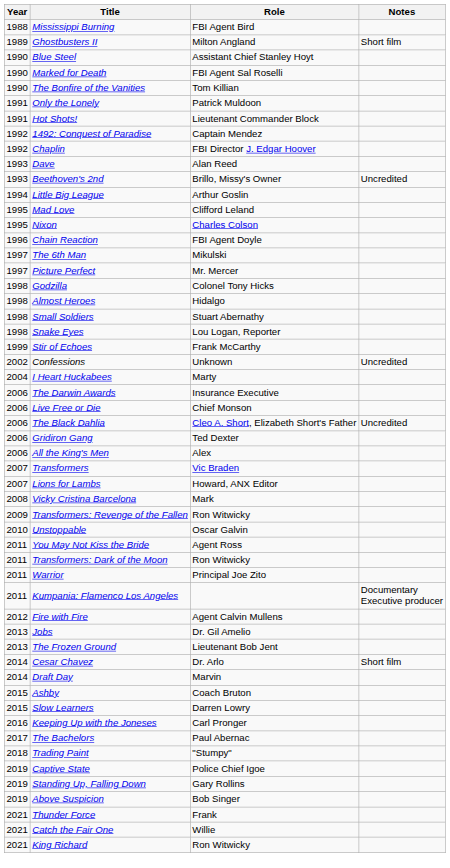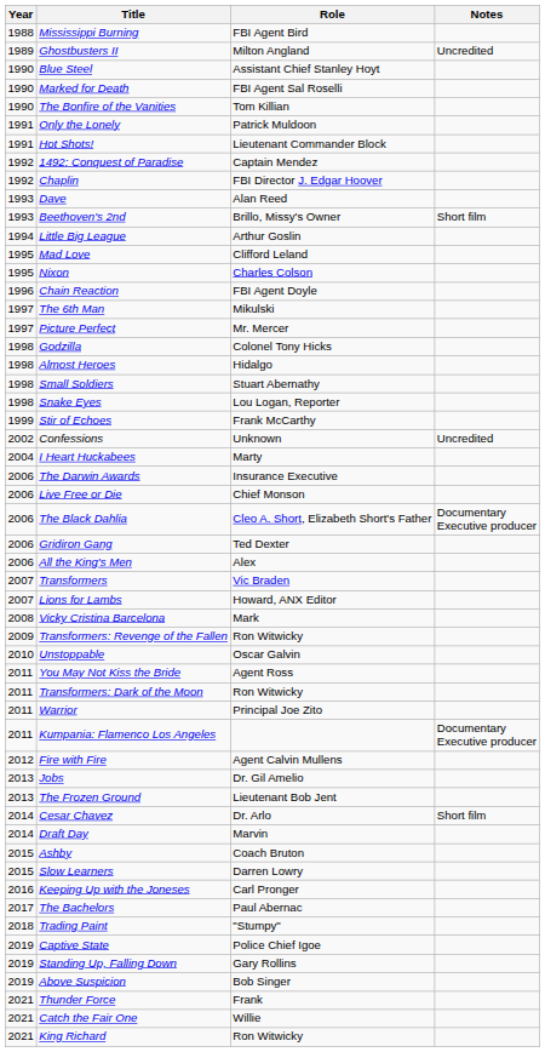 <table class="wikitable">
 <tr>
 <th>Year</th>
 <th>Title</th>
 <th>Role</th>
 <th>Notes</th>
 </tr>
 <tr>
 <td>1988</td>
 <td><em><a href='#'>Mississippi Burning</a></em></td>
 <td>FBI Agent Bird</td>
 <td></td>
 </tr>
 <tr>
 <td>1989</td>
 <td><em><a href='#'>Ghostbusters II</a></em></td>
 <td>Milton Angland</td>
-<td>Short film</td>
+<td>Uncredited</td>
 </tr>
 <tr>
 <td>1990</td>
 <td><em><a href='#'>Blue Steel</a></em></td>
 <td>Assistant Chief Stanley Hoyt</td>
 <td></td>
 </tr>
 <tr>
 <td>1990</td>
 <td><em><a href='#'>Marked for Death</a></em></td>
 <td>FBI Agent Sal Roselli</td>
 <td></td>
 </tr>
 <tr>
 <td>1990</td>
 <td><em><a href='#'>The Bonfire of the Vanities</a></em></td>
 <td>Tom Killian</td>
 <td></td>
 </tr>
 <tr>
 <td>1991</td>
 <td><em><a href='#'>Only the Lonely</a></em></td>
 <td>Patrick Muldoon</td>
 <td></td>
 </tr>
 <tr>
 <td>1991</td>
 <td><em><a href='#'>Hot Shots!</a></em></td>
 <td>Lieutenant Commander Block</td>
 <td></td>
 </tr>
 <tr>
 <td>1992</td>
 <td><em><a href='#'>1492: Conquest of Paradise</a></em></td>
 <td>Captain Mendez</td>
 <td></td>
 </tr>
 <tr>
 <td>1992</td>
 <td><em><a href='#'>Chaplin</a></em></td>
 <td>FBI Director <a href='#'>J. Edgar Hoover</a></td>
 <td></td>
 </tr>
 <tr>
 <td>1993</td>
 <td><em><a href='#'>Dave</a></em></td>
 <td>Alan Reed</td>
 <td></td>
 </tr>
 <tr>
 <td>1993</td>
 <td><em><a href='#'>Beethoven's 2nd</a></em></td>
 <td>Brillo, Missy's Owner</td>
-<td>Uncredited</td>
+<td>Short film</td>
 </tr>
 <tr>
 <td>1994</td>
 <td><em><a href='#'>Little Big League</a></em></td>
 <td>Arthur Goslin</td>
 <td></td>
 </tr>
 <tr>
 <td>1995</td>
 <td><em><a href='#'>Mad Love</a></em></td>
 <td>Clifford Leland</td>
 <td></td>
 </tr>
 <tr>
 <td>1995</td>
 <td><em><a href='#'>Nixon</a></em></td>
 <td><a href='#'>Charles Colson</a></td>
 <td></td>
 </tr>
 <tr>
 <td>1996</td>
 <td><em><a href='#'>Chain Reaction</a></em></td>
 <td>FBI Agent Doyle</td>
 <td></td>
 </tr>
 <tr>
 <td>1997</td>
 <td><em><a href='#'>The 6th Man</a></em></td>
 <td>Mikulski</td>
 <td></td>
 </tr>
 <tr>
 <td>1997</td>
 <td><em><a href='#'>Picture Perfect</a></em></td>
 <td>Mr. Mercer</td>
 <td></td>
 </tr>
 <tr>
 <td>1998</td>
 <td><em><a href='#'>Godzilla</a></em></td>
 <td>Colonel Tony Hicks</td>
 <td></td>
 </tr>
 <tr>
 <td>1998</td>
 <td><em><a href='#'>Almost Heroes</a></em></td>
 <td>Hidalgo</td>
 <td></td>
 </tr>
 <tr>
 <td>1998</td>
 <td><em><a href='#'>Small Soldiers</a></em></td>
 <td>Stuart Abernathy</td>
 <td></td>
 </tr>
 <tr>
 <td>1998</td>
 <td><em><a href='#'>Snake Eyes</a></em></td>
 <td>Lou Logan, Reporter</td>
 <td></td>
 </tr>
 <tr>
 <td>1999</td>
 <td><em><a href='#'>Stir of Echoes</a></em></td>
 <td>Frank McCarthy</td>
 <td></td>
 </tr>
 <tr>
 <td>2002</td>
 <td><em>Confessions</em></td>
 <td>Unknown</td>
 <td>Uncredited</td>
 </tr>
 <tr>
 <td>2004</td>
 <td><em><a href='#'>I Heart Huckabees</a></em></td>
 <td>Marty</td>
 <td></td>
 </tr>
 <tr>
 <td>2006</td>
 <td><em><a href='#'>The Darwin Awards</a></em></td>
 <td>Insurance Executive</td>
 <td></td>
 </tr>
 <tr>
 <td>2006</td>
 <td><em><a href='#'>Live Free or Die</a></em></td>
 <td>Chief Monson</td>
 <td></td>
 </tr>
 <tr>
 <td>2006</td>
 <td><em><a href='#'>The Black Dahlia</a></em></td>
 <td><a href='#'>Cleo A. Short</a>, Elizabeth Short's Father</td>
-<td>Uncredited</td>
+<td>Documentary<br>Executive producer</td>
 </tr>
 <tr>
 <td>2006</td>
 <td><em><a href='#'>Gridiron Gang</a></em></td>
 <td>Ted Dexter</td>
 <td></td>
 </tr>
 <tr>
 <td>2006</td>
 <td><em><a href='#'>All the King's Men</a></em></td>
 <td>Alex</td>
 <td></td>
 </tr>
 <tr>
 <td>2007</td>
 <td><em><a href='#'>Transformers</a></em></td>
 <td><a href='#'>Vic Braden</a></td>
 <td></td>
 </tr>
 <tr>
 <td>2007</td>
 <td><em><a href='#'>Lions for Lambs</a></em></td>
 <td>Howard, ANX Editor</td>
 <td></td>
 </tr>
 <tr>
 <td>2008</td>
 <td><em><a href='#'>Vicky Cristina Barcelona</a></em></td>
 <td>Mark</td>
 <td></td>
 </tr>
 <tr>
 <td>2009</td>
 <td><em><a href='#'>Transformers: Revenge of the Fallen</a></em></td>
 <td>Ron Witwicky</td>
 <td></td>
 </tr>
 <tr>
 <td>2010</td>
 <td><em><a href='#'>Unstoppable</a></em></td>
 <td>Oscar Galvin</td>
 <td></td>
 </tr>
 <tr>
 <td>2011</td>
 <td><em><a href='#'>You May Not Kiss the Bride</a></em></td>
 <td>Agent Ross</td>
 <td></td>
 </tr>
 <tr>
 <td>2011</td>
 <td><em><a href='#'>Transformers: Dark of the Moon</a></em></td>
 <td>Ron Witwicky</td>
 <td></td>
 </tr>
 <tr>
 <td>2011</td>
 <td><em><a href='#'>Warrior</a></em></td>
 <td>Principal Joe Zito</td>
 <td></td>
 </tr>
 <tr>
 <td>2011</td>
 <td><em><a href='#'>Kumpania: Flamenco Los Angeles</a></em></td>
 <td></td>
 <td>Documentary<br>Executive producer</td>
 </tr>
 <tr>
 <td>2012</td>
 <td><em><a href='#'>Fire with Fire</a></em></td>
 <td>Agent Calvin Mullens</td>
 <td></td>
 </tr>
 <tr>
 <td>2013</td>
 <td><em><a href='#'>Jobs</a></em></td>
 <td>Dr. Gil Amelio</td>
 <td></td>
 </tr>
 <tr>
 <td>2013</td>
 <td><em><a href='#'>The Frozen Ground</a></em></td>
 <td>Lieutenant Bob Jent</td>
 <td></td>
 </tr>
 <tr>
 <td>2014</td>
 <td><em><a href='#'>Cesar Chavez</a></em></td>
 <td>Dr. Arlo</td>
 <td>Short film</td>
 </tr>
 <tr>
 <td>2014</td>
 <td><em><a href='#'>Draft Day</a></em></td>
 <td>Marvin</td>
 <td></td>
 </tr>
 <tr>
 <td>2015</td>
 <td><em><a href='#'>Ashby</a></em></td>
 <td>Coach Bruton</td>
 <td></td>
 </tr>
 <tr>
 <td>2015</td>
 <td><em><a href='#'>Slow Learners</a></em></td>
 <td>Darren Lowry</td>
 <td></td>
 </tr>
 <tr>
 <td>2016</td>
 <td><em><a href='#'>Keeping Up with the Joneses</a></em></td>
 <td>Carl Pronger</td>
 <td></td>
 </tr>
 <tr>
 <td>2017</td>
 <td><em><a href='#'>The Bachelors</a></em></td>
 <td>Paul Abernac</td>
 <td></td>
 </tr>
 <tr>
 <td>2018</td>
 <td><em><a href='#'>Trading Paint</a></em></td>
 <td>"Stumpy"</td>
 <td></td>
 </tr>
 <tr>
 <td>2019</td>
 <td><em><a href='#'>Captive State</a></em></td>
 <td>Police Chief Igoe</td>
 <td></td>
 </tr>
 <tr>
 <td>2019</td>
 <td><em><a href='#'>Standing Up, Falling Down</a></em></td>
 <td>Gary Rollins</td>
 <td></td>
 </tr>
 <tr>
 <td>2019</td>
 <td><em><a href='#'>Above Suspicion</a></em></td>
 <td>Bob Singer</td>
 <td></td>
 </tr>
 <tr>
 <td>2021</td>
 <td><em><a href='#'>Thunder Force</a></em></td>
 <td>Frank</td>
 <td></td>
 </tr>
 <tr>
 <td>2021</td>
 <td><em><a href='#'>Catch the Fair One</a></em></td>
 <td>Willie</td>
 <td></td>
 </tr>
 <tr>
 <td>2021</td>
 <td><em><a href='#'>King Richard</a></em></td>
 <td>Ron Witwicky</td>
 <td></td>
 </tr>
 </table>
